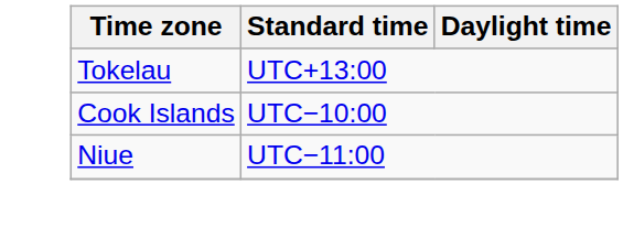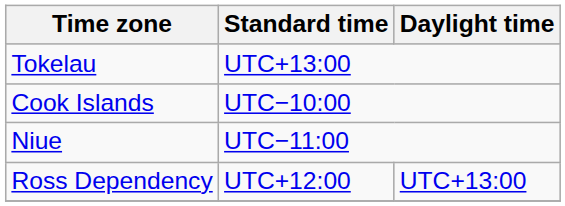 <table class="wikitable" style="margin-left:1em;float: right">
 <tr>
 <th>Time zone</th>
 <th>Standard time</th>
 <th>Daylight time</th>
 </tr>
 <tr>
 <td><a href='#'>Tokelau</a></td>
 <td colspan=2><a href='#'>UTC+13:00</a></td>
 </tr>
 <tr>
 <td><a href='#'>Cook Islands</a></td>
 <td colspan=2><a href='#'>UTC−10:00</a></td>
 </tr>
 <tr>
 <td><a href='#'>Niue</a></td>
 <td colspan=2><a href='#'>UTC−11:00</a></td>
 </tr>
 <tr>
+<td><a href='#'>Ross Dependency</a></td>
+<td><a href='#'>UTC+12:00</a></td>
+<td><a href='#'>UTC+13:00</a></td>
+</tr>
+<tr>
 </tr>
 </table>
